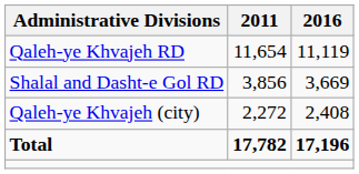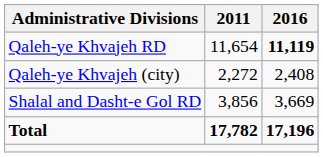 <table class="wikitable">
 <tr>
 <th>Administrative Divisions</th>
 <th>2011</th>
 <th>2016</th>
 </tr>
 <tr>
 <td><a href='#'>Qaleh-ye Khvajeh RD</a></td>
 <td style="text-align: right;">11,654</td>
-<td style="text-align: right;">11,119</td>
+<td style="text-align: right;"><strong>11,119</strong></td>
+</tr>
+<tr>
+<td><a href='#'>Qaleh-ye Khvajeh</a> (city)</td>
+<td style="text-align: right;">2,272</td>
+<td style="text-align: right;">2,408</td>
 </tr>
 <tr>
 <td><a href='#'>Shalal and Dasht-e Gol RD</a></td>
 <td style="text-align: right;">3,856</td>
 <td style="text-align: right;">3,669</td>
-</tr>
-<tr>
-<td><a href='#'>Qaleh-ye Khvajeh</a> (city)</td>
-<td style="text-align: right;">2,272</td>
-<td style="text-align: right;">2,408</td>
 </tr>
 <tr>
 <td><strong>Total</strong></td>
 <td style="text-align: right;"><strong>17,782</strong></td>
 <td style="text-align: right;"><strong>17,196</strong></td>
 </tr>
 <tr>
 <td colspan=3></td>
 </tr>
 </table>
